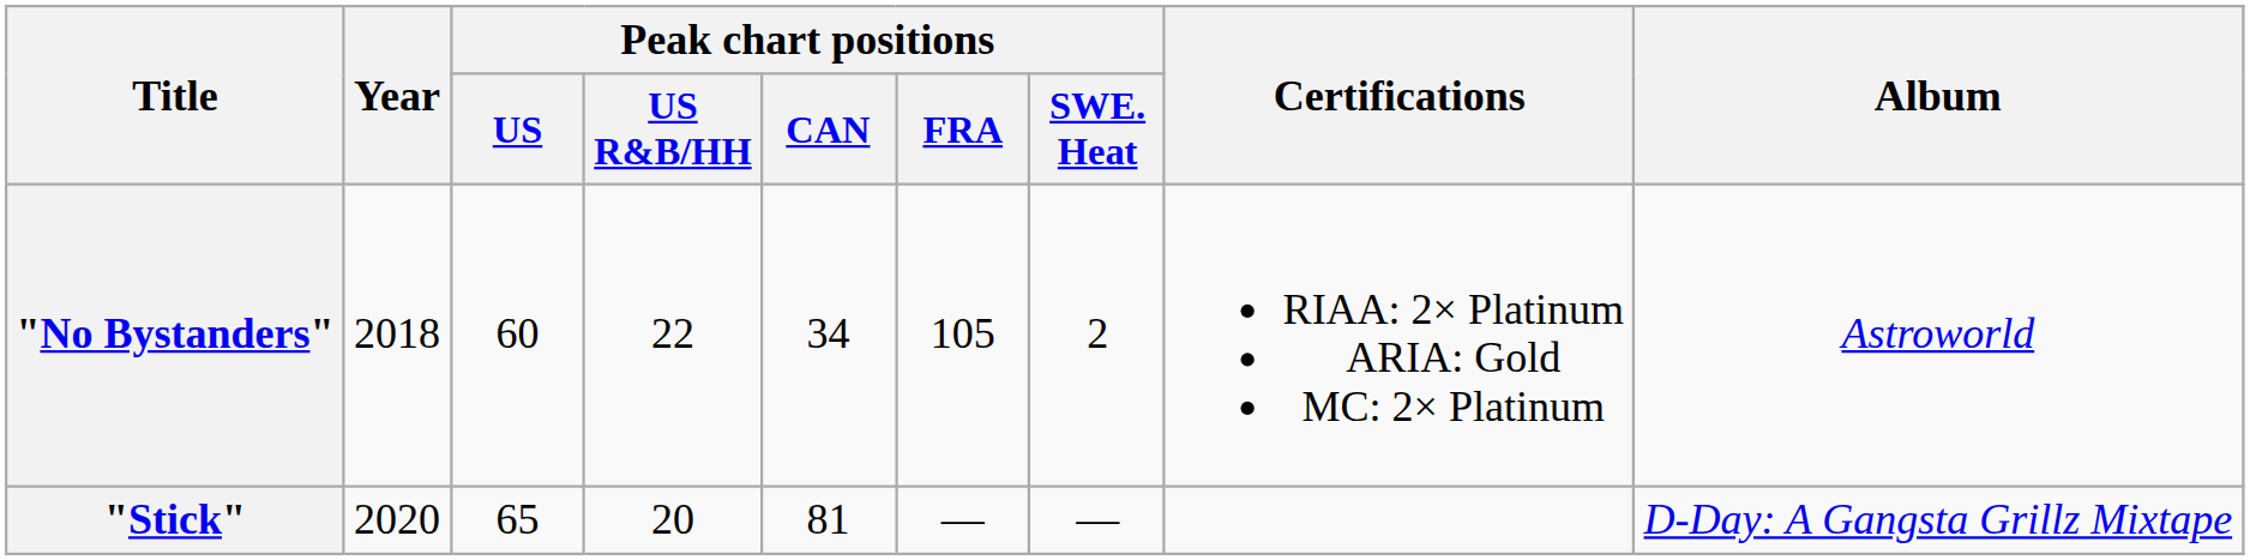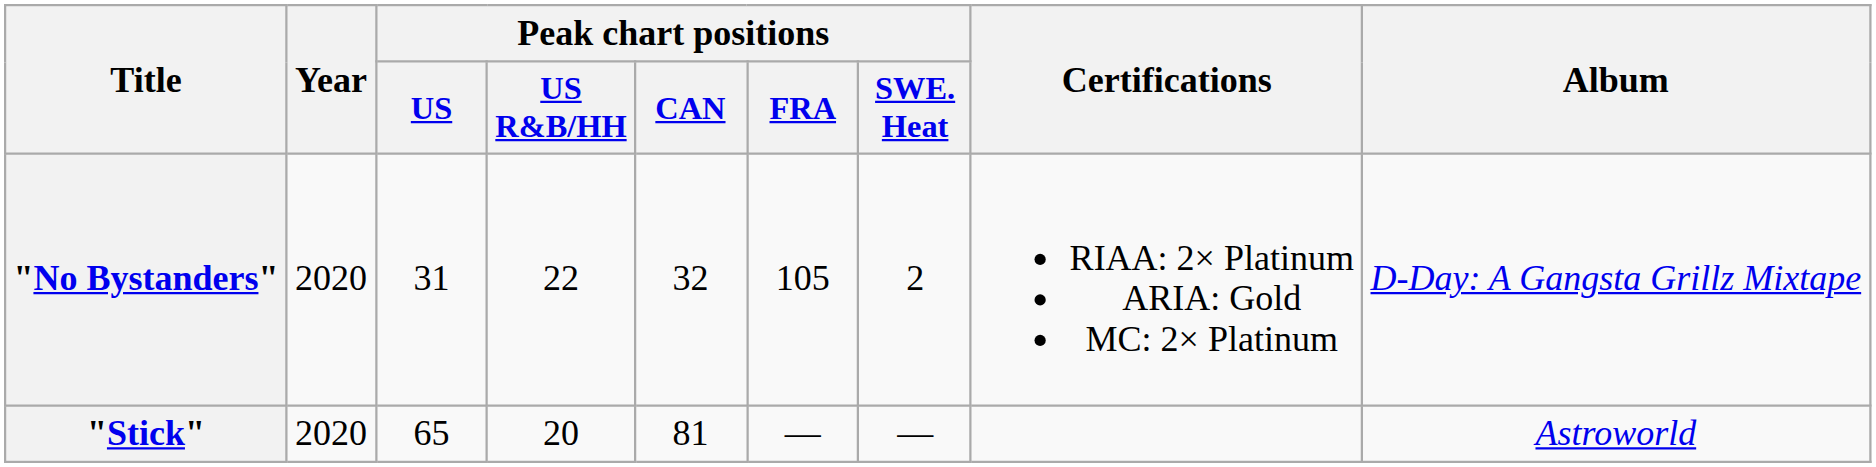 <table class="wikitable plainrowheaders" style="text-align:center">
 <tr>
 <th rowspan="2">Title</th>
 <th rowspan="2">Year</th>
 <th colspan="5">Peak chart positions</th>
 <th rowspan="2">Certifications</th>
 <th rowspan="2">Album</th>
 </tr>
 <tr>
 <th style="width:3em; font-size:90%"><a href='#'>US</a><br></th>
 <th style="width:3em; font-size:90%"><a href='#'>US</a><br><a href='#'>R&B/HH</a><br></th>
 <th style="width:3em; font-size:90%"><a href='#'>CAN</a><br></th>
 <th style="width:3em; font-size:90%"><a href='#'>FRA</a><br></th>
 <th style="width:3em; font-size:90%"><a href='#'>SWE.</a><br><a href='#'>Heat</a><br></th>
 </tr>
 <tr>
 <th scope="row">"<a href='#'>No Bystanders</a>"<br></th>
-<td>2018</td>
-<td>60</td>
+<td>2020</td>
+<td>31</td>
 <td>22</td>
-<td>34</td>
+<td>32</td>
 <td>105</td>
 <td>2</td>
 <td><br><ul><li>RIAA: 2× Platinum</li><li>ARIA: Gold</li><li>MC: 2× Platinum</li></ul></td>
-<td><em><a href='#'>Astroworld</a></em></td>
+<td><em><a href='#'>D-Day: A Gangsta Grillz Mixtape</a></em></td>
 </tr>
 <tr>
 <th scope="row">"<a href='#'>Stick</a>"<br></th>
 <td>2020</td>
 <td>65</td>
 <td>20</td>
 <td>81</td>
 <td>—</td>
 <td>—</td>
 <td></td>
-<td><em><a href='#'>D-Day: A Gangsta Grillz Mixtape</a></em></td>
+<td><em><a href='#'>Astroworld</a></em></td>
 </tr>
 </table>
